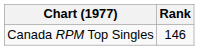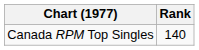 <table class="wikitable">
 <tr>
 <th>Chart (1977)</th>
 <th>Rank</th>
 </tr>
 <tr>
 <td>Canada <em>RPM</em> Top Singles</td>
-<td style="text-align:center;">146</td>
+<td style="text-align:center;">140</td>
 </tr>
 </table>
